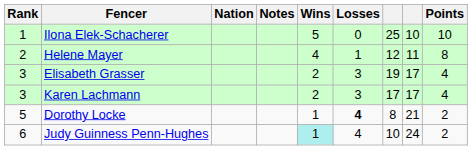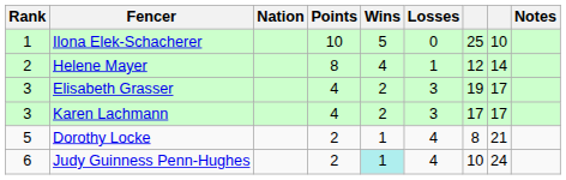 <table class="wikitable sortable" style="text-align: center;">
 <tr>
 <th>Rank</th>
 <th>Fencer</th>
 <th>Nation</th>
-<th>Notes</th>
+<th>Points</th>
 <th>Wins</th>
 <th>Losses</th>
 <th></th>
 <th></th>
-<th>Points</th>
+<th>Notes</th>
 </tr>
 <tr style="background:#cfc;">
 <td>1</td>
 <td align=left><a href='#'>Ilona Elek-Schacherer</a></td>
 <td align=left></td>
-<td></td>
+<td>10</td>
 <td>5</td>
 <td>0</td>
 <td>25</td>
 <td>10</td>
-<td>10</td>
+<td></td>
 </tr>
 <tr style="background:#cfc;">
 <td>2</td>
 <td align=left><a href='#'>Helene Mayer</a></td>
 <td align=left></td>
-<td></td>
+<td>8</td>
 <td>4</td>
 <td>1</td>
 <td>12</td>
-<td>11</td>
-<td>8</td>
+<td>14</td>
+<td></td>
 </tr>
 <tr style="background:#cfc;">
 <td>3</td>
 <td align=left><a href='#'>Elisabeth Grasser</a></td>
 <td align=left></td>
-<td></td>
+<td>4</td>
 <td>2</td>
 <td>3</td>
 <td>19</td>
 <td>17</td>
-<td>4</td>
+<td></td>
 </tr>
 <tr style="background:#cfc;">
 <td>3</td>
 <td align=left><a href='#'>Karen Lachmann</a></td>
 <td align=left></td>
-<td></td>
+<td>4</td>
 <td>2</td>
 <td>3</td>
 <td>17</td>
 <td>17</td>
-<td>4</td>
+<td></td>
 </tr>
 <tr>
 <td>5</td>
 <td align=left><a href='#'>Dorothy Locke</a></td>
 <td align=left></td>
-<td></td>
+<td>2</td>
 <td>1</td>
-<td><strong>4</strong></td>
+<td>4</td>
 <td>8</td>
 <td>21</td>
-<td>2</td>
+<td></td>
 </tr>
 <tr>
 <td>6</td>
 <td align=left><a href='#'>Judy Guinness Penn-Hughes</a></td>
 <td align=left></td>
-<td></td>
+<td>2</td>
 <td style="background: paleturquoise;">1</td>
 <td>4</td>
 <td>10</td>
 <td>24</td>
-<td>2</td>
+<td></td>
 </tr>
 </table>
